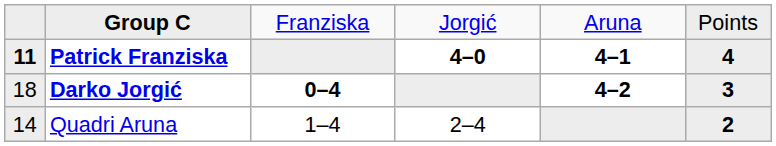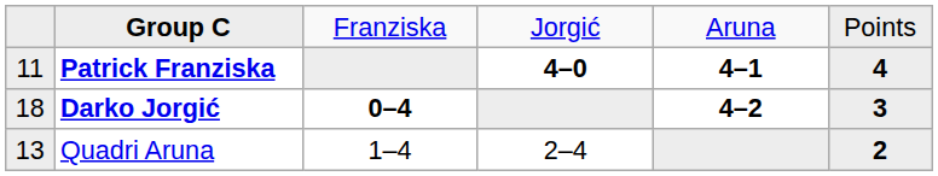 <table class="wikitable" style="font-size:90%">
 <tr style="text-align:center;">
 <td style="background-color:#ededed;" width="20"></td>
 <td style="background-color:#ededed;" width="130" style="text-align:center;"><strong>Group C</strong></td>
 <td width="90"> <a href='#'>Franziska</a></td>
 <td width="90"> <a href='#'>Jorgić</a></td>
 <td width="90"> <a href='#'>Aruna</a></td>
 <td style="background-color:#ededed;" width="50">Points</td>
 </tr>
 <tr style="text-align:center;background-color:#ffffff;">
-<td style="background-color:#ededed;"><strong>11</strong></td>
+<td style="background-color:#ededed;">11</td>
 <td style="text-align:left;"> <strong><a href='#'>Patrick Franziska</a></strong></td>
 <td style="background-color:#ededed;"></td>
 <td><strong>4–0</strong></td>
 <td><strong>4–1</strong></td>
 <td style="background-color:#ededed;"><strong>4</strong></td>
 </tr>
 <tr style="text-align:center;background-color:#ffffff;">
 <td style="background-color:#ededed;">18</td>
 <td style="text-align:left;"> <strong><a href='#'>Darko Jorgić</a></strong></td>
 <td><strong>0–4</strong></td>
 <td style="background-color:#ededed;"></td>
 <td><strong>4–2</strong></td>
 <td style="background-color:#ededed;"><strong>3</strong></td>
 </tr>
 <tr style="text-align:center;background-color:#ffffff;">
-<td style="background-color:#ededed;">14</td>
+<td style="background-color:#ededed;">13</td>
 <td style="text-align:left;"> <a href='#'>Quadri Aruna</a></td>
 <td>1–4</td>
 <td>2–4</td>
 <td style="background-color:#ededed;"></td>
 <td style="background-color:#ededed;"><strong>2</strong></td>
 </tr>
 </table>
